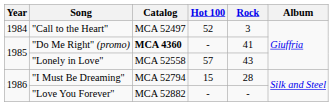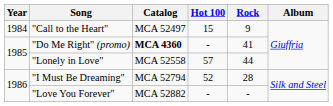 <table class="wikitable">
 <tr>
 <th>Year</th>
 <th>Song</th>
 <th>Catalog</th>
 <th width="55"><a href='#'>Hot 100</a></th>
 <th width="55"><a href='#'>Rock</a><br></th>
 <th>Album</th>
 </tr>
 <tr>
 <td rowspan=1 align="center">1984</td>
 <td>"Call to the Heart"</td>
 <td>MCA 52497</td>
-<td align="center">52</td>
-<td align="center">3</td>
+<td align="center">15</td>
+<td align="center">9</td>
 <td rowspan=3><em><a href='#'>Giuffria</a></em></td>
 </tr>
 <tr>
 <td rowspan=2 align="center">1985</td>
 <td>"Do Me Right" <em>(promo)</em></td>
 <td><strong>MCA 4360</strong></td>
 <td align="center">-</td>
 <td align="center">41</td>
 </tr>
 <tr>
 <td>"Lonely in Love"</td>
 <td>MCA 52558</td>
 <td align="center">57</td>
-<td align="center">43</td>
+<td align="center">44</td>
 </tr>
 <tr>
 <td rowspan=2 align="center">1986</td>
 <td>"I Must Be Dreaming"</td>
 <td>MCA 52794</td>
-<td align="center">15</td>
+<td align="center">52</td>
 <td align="center">28</td>
 <td rowspan=2><em><a href='#'>Silk and Steel</a></em></td>
 </tr>
 <tr>
 <td>"Love You Forever"</td>
 <td>MCA 52882</td>
 <td align="center">-</td>
 <td align="center">-</td>
 </tr>
 </table>
